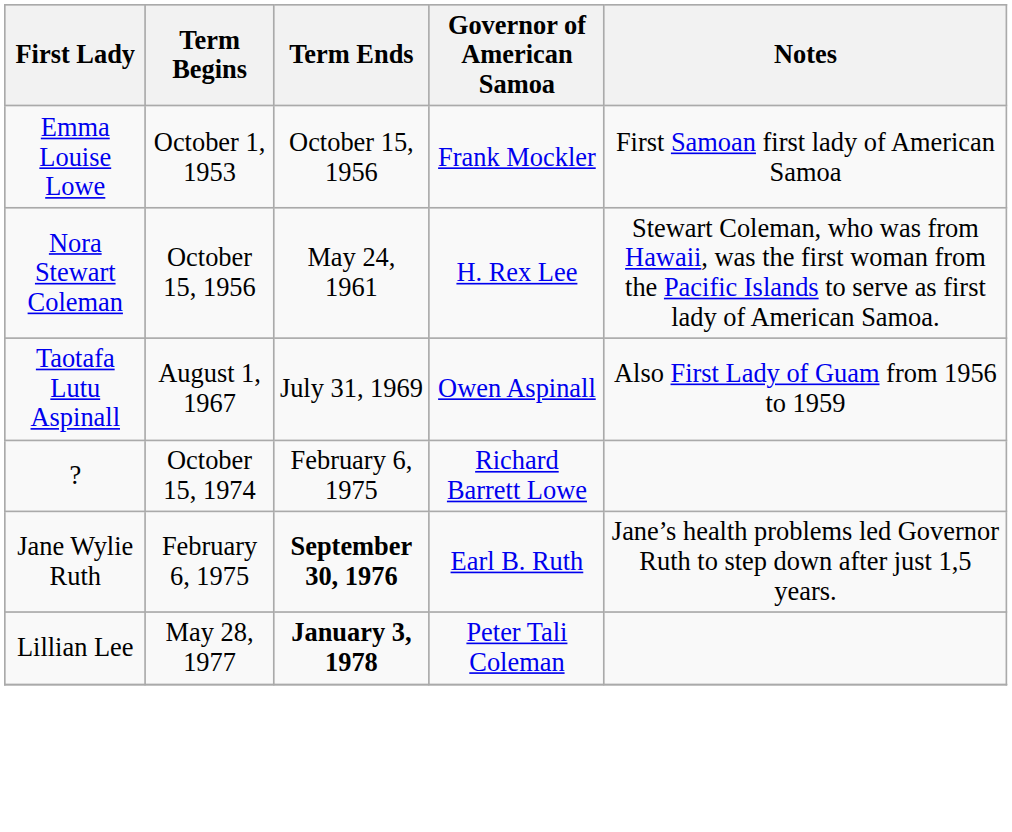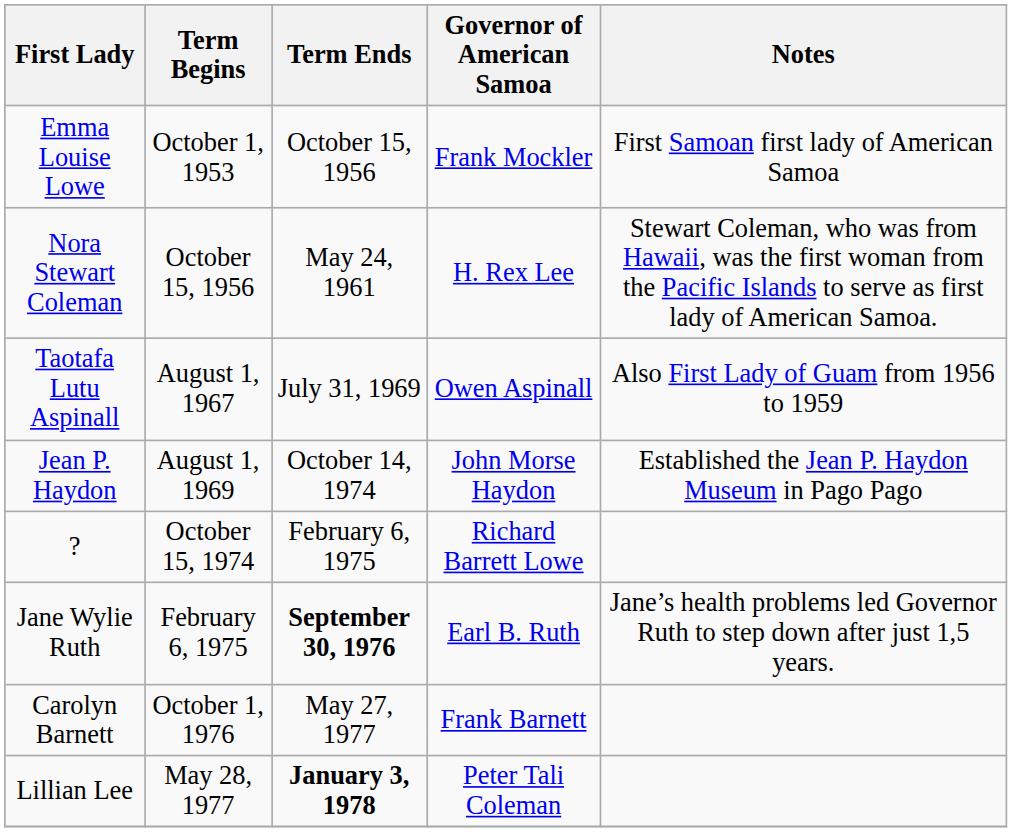 <table class="wikitable" style="text-align:center">
 <tr>
 <th>First Lady</th>
 <th>Term Begins</th>
 <th>Term Ends</th>
 <th>Governor of American Samoa</th>
 <th>Notes</th>
 </tr>
 <tr>
 <td><a href='#'>Emma Louise Lowe</a></td>
 <td>October 1, 1953</td>
 <td>October 15, 1956</td>
 <td><a href='#'>Frank Mockler</a></td>
 <td>First <a href='#'>Samoan</a> first lady of American Samoa</td>
 </tr>
 <tr>
 <td><a href='#'>Nora Stewart Coleman</a></td>
 <td>October 15, 1956</td>
 <td>May 24, 1961</td>
 <td><a href='#'>H. Rex Lee</a></td>
 <td>Stewart Coleman, who was from <a href='#'>Hawaii</a>, was the first woman from the <a href='#'>Pacific Islands</a> to serve as first lady of American Samoa.</td>
 </tr>
 <tr>
 <td><a href='#'>Taotafa Lutu Aspinall</a></td>
 <td>August 1, 1967</td>
 <td>July 31, 1969</td>
 <td><a href='#'>Owen Aspinall</a></td>
 <td>Also <a href='#'>First Lady of Guam</a> from 1956 to 1959</td>
 </tr>
 <tr>
+<td><a href='#'>Jean P. Haydon</a></td>
+<td>August 1, 1969</td>
+<td>October 14, 1974</td>
+<td><a href='#'>John Morse Haydon</a></td>
+<td>Established the <a href='#'>Jean P. Haydon Museum</a> in Pago Pago</td>
+</tr>
+<tr>
 <td>?</td>
 <td>October 15, 1974</td>
 <td>February 6, 1975</td>
 <td><a href='#'>Richard Barrett Lowe</a></td>
 <td></td>
 </tr>
 <tr>
 <td>Jane Wylie Ruth</td>
 <td>February 6, 1975</td>
 <td><strong>September 30, 1976</strong></td>
 <td><a href='#'>Earl B. Ruth</a></td>
 <td>Jane’s health problems led Governor Ruth to step down after just 1,5 years.</td>
 </tr>
 <tr>
+<td>Carolyn Barnett</td>
+<td>October 1, 1976</td>
+<td>May 27, 1977</td>
+<td><a href='#'>Frank Barnett</a></td>
+<td></td>
+</tr>
+<tr>
 <td>Lillian Lee</td>
 <td>May 28, 1977</td>
 <td><strong>January 3, 1978</strong></td>
 <td><a href='#'>Peter Tali Coleman</a></td>
 <td></td>
 </tr>
 <tr>
 </tr>
 </table>
